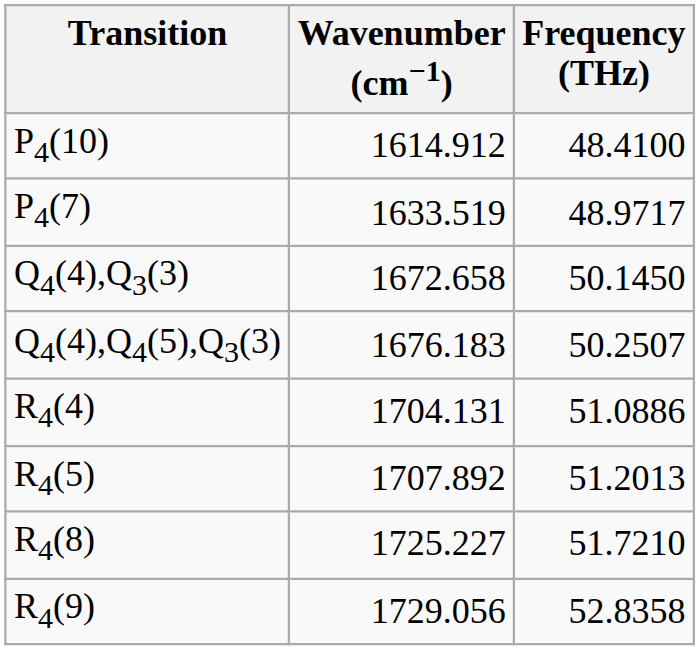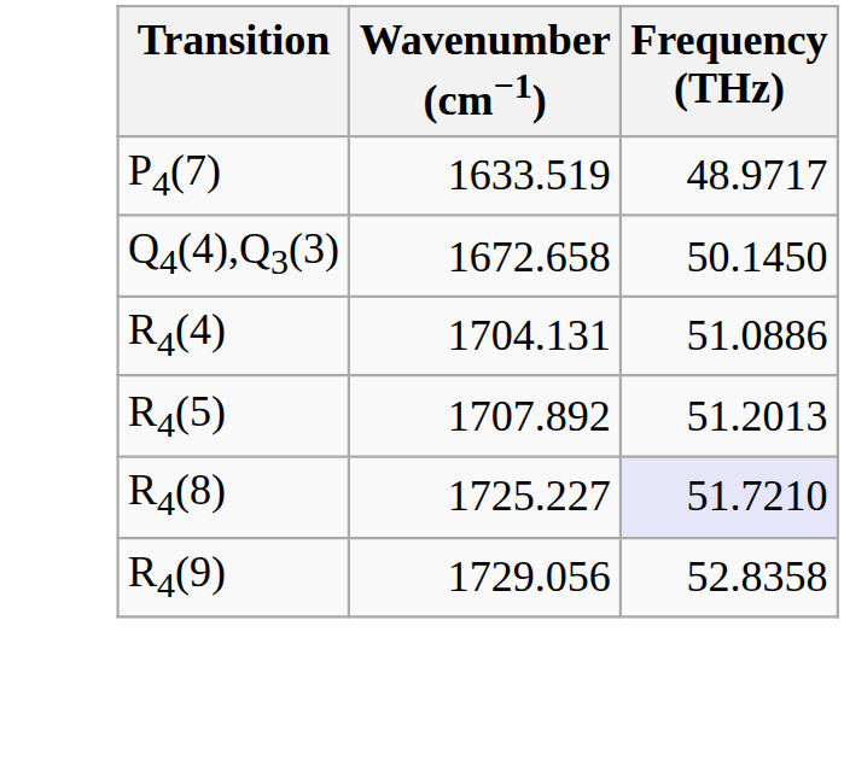 <table align="right" class="wikitable">
 <tr valign="top">
 <th align="left">Transition</th>
 <th align="right">Wavenumber<br>(cm<sup>−1</sup>)</th>
 <th align="right">Frequency<br>(THz)</th>
-</tr>
-<tr>
-<td>P<sub>4</sub>(10)</td>
-<td align="right">1614.912</td>
-<td align="right">48.4100</td>
 </tr>
 <tr>
 <td>P<sub>4</sub>(7)</td>
 <td align="right">1633.519</td>
 <td align="right">48.9717</td>
 </tr>
 <tr>
 <td>Q<sub>4</sub>(4),Q<sub>3</sub>(3)</td>
 <td align="right">1672.658</td>
 <td align="right">50.1450</td>
-</tr>
-<tr>
-<td>Q<sub>4</sub>(4),Q<sub>4</sub>(5),Q<sub>3</sub>(3)</td>
-<td align="right">1676.183</td>
-<td align="right">50.2507</td>
 </tr>
 <tr>
 <td>R<sub>4</sub>(4)</td>
 <td align="right">1704.131</td>
 <td align="right">51.0886</td>
 </tr>
 <tr>
 <td>R<sub>4</sub>(5)</td>
 <td align="right">1707.892</td>
 <td align="right">51.2013</td>
 </tr>
 <tr>
 <td>R<sub>4</sub>(8)</td>
 <td align="right">1725.227</td>
-<td align="right">51.7210</td>
+<td align="right" style="background: lavender;">51.7210</td>
 </tr>
 <tr>
 <td>R<sub>4</sub>(9)</td>
 <td align="right">1729.056</td>
 <td align="right">52.8358</td>
 </tr>
 </table>
